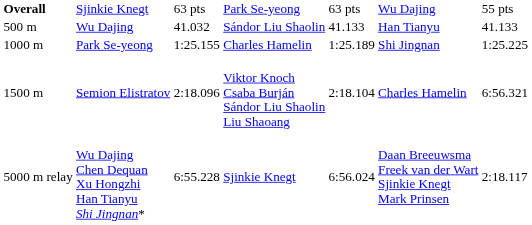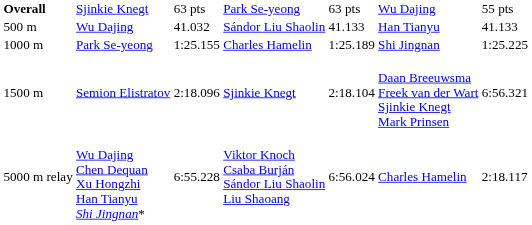 <table>
 <tr>
 <td><strong>Overall</strong></td>
 <td><a href='#'>Sjinkie Knegt</a><br></td>
 <td>63 pts</td>
 <td><a href='#'>Park Se-yeong</a><br></td>
 <td>63 pts</td>
 <td><a href='#'>Wu Dajing</a><br></td>
 <td>55 pts</td>
 </tr>
 <tr>
 <td>500 m</td>
 <td><a href='#'>Wu Dajing</a><br></td>
 <td>41.032</td>
 <td><a href='#'>Sándor Liu Shaolin</a><br></td>
 <td>41.133</td>
 <td><a href='#'>Han Tianyu</a><br></td>
 <td>41.133</td>
 </tr>
 <tr>
 <td>1000 m</td>
 <td><a href='#'>Park Se-yeong</a><br></td>
 <td>1:25.155</td>
 <td><a href='#'>Charles Hamelin</a><br></td>
 <td>1:25.189</td>
 <td><a href='#'>Shi Jingnan</a><br></td>
 <td>1:25.225</td>
 </tr>
 <tr>
 <td>1500 m</td>
 <td><a href='#'>Semion Elistratov</a><br></td>
 <td>2:18.096</td>
-<td valign=top><br><a href='#'>Viktor Knoch</a><br><a href='#'>Csaba Burján</a><br><a href='#'>Sándor Liu Shaolin</a><br><a href='#'>Liu Shaoang</a></td>
+<td><a href='#'>Sjinkie Knegt</a><br></td>
 <td>2:18.104</td>
-<td><a href='#'>Charles Hamelin</a><br></td>
+<td valign=top><br><a href='#'>Daan Breeuwsma</a><br><a href='#'>Freek van der Wart</a><br><a href='#'>Sjinkie Knegt</a><br><a href='#'>Mark Prinsen</a></td>
 <td>6:56.321</td>
 </tr>
 <tr>
 <td>5000 m relay</td>
 <td><br><a href='#'>Wu Dajing</a><br><a href='#'>Chen Dequan</a><br><a href='#'>Xu Hongzhi</a><br><a href='#'>Han Tianyu</a><br><em><a href='#'>Shi Jingnan</a></em>*</td>
 <td>6:55.228</td>
-<td><a href='#'>Sjinkie Knegt</a><br></td>
+<td valign=top><br><a href='#'>Viktor Knoch</a><br><a href='#'>Csaba Burján</a><br><a href='#'>Sándor Liu Shaolin</a><br><a href='#'>Liu Shaoang</a></td>
 <td>6:56.024</td>
-<td valign=top><br><a href='#'>Daan Breeuwsma</a><br><a href='#'>Freek van der Wart</a><br><a href='#'>Sjinkie Knegt</a><br><a href='#'>Mark Prinsen</a></td>
+<td><a href='#'>Charles Hamelin</a><br></td>
 <td>2:18.117</td>
 </tr>
 </table>
